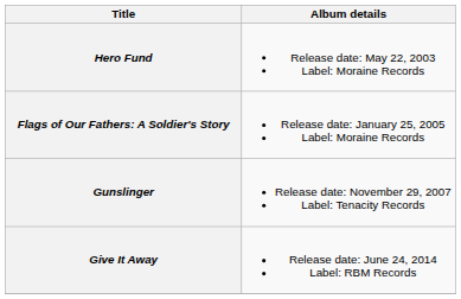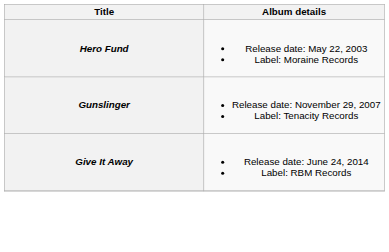 <table class="wikitable plainrowheaders" style="text-align:center;">
 <tr>
 <th style="width:20em;">Title</th>
 <th style="width:18em;">Album details</th>
 </tr>
 <tr>
 <th scope="row"><em>Hero Fund</em></th>
 <td><br><ul><li>Release date: May 22, 2003</li><li>Label: Moraine Records</li></ul></td>
-</tr>
-<tr>
-<th scope="row"><em>Flags of Our Fathers: A Soldier's Story</em></th>
-<td><br><ul><li>Release date: January 25, 2005</li><li>Label: Moraine Records</li></ul></td>
 </tr>
 <tr>
 <th scope="row"><em>Gunslinger</em></th>
 <td><br><ul><li>Release date: November 29, 2007</li><li>Label: Tenacity Records</li></ul></td>
 </tr>
 <tr>
 <th scope="row"><em>Give It Away</em></th>
 <td><br><ul><li>Release date: June 24, 2014</li><li>Label: RBM Records</li></ul></td>
 </tr>
 <tr>
 </tr>
 </table>
